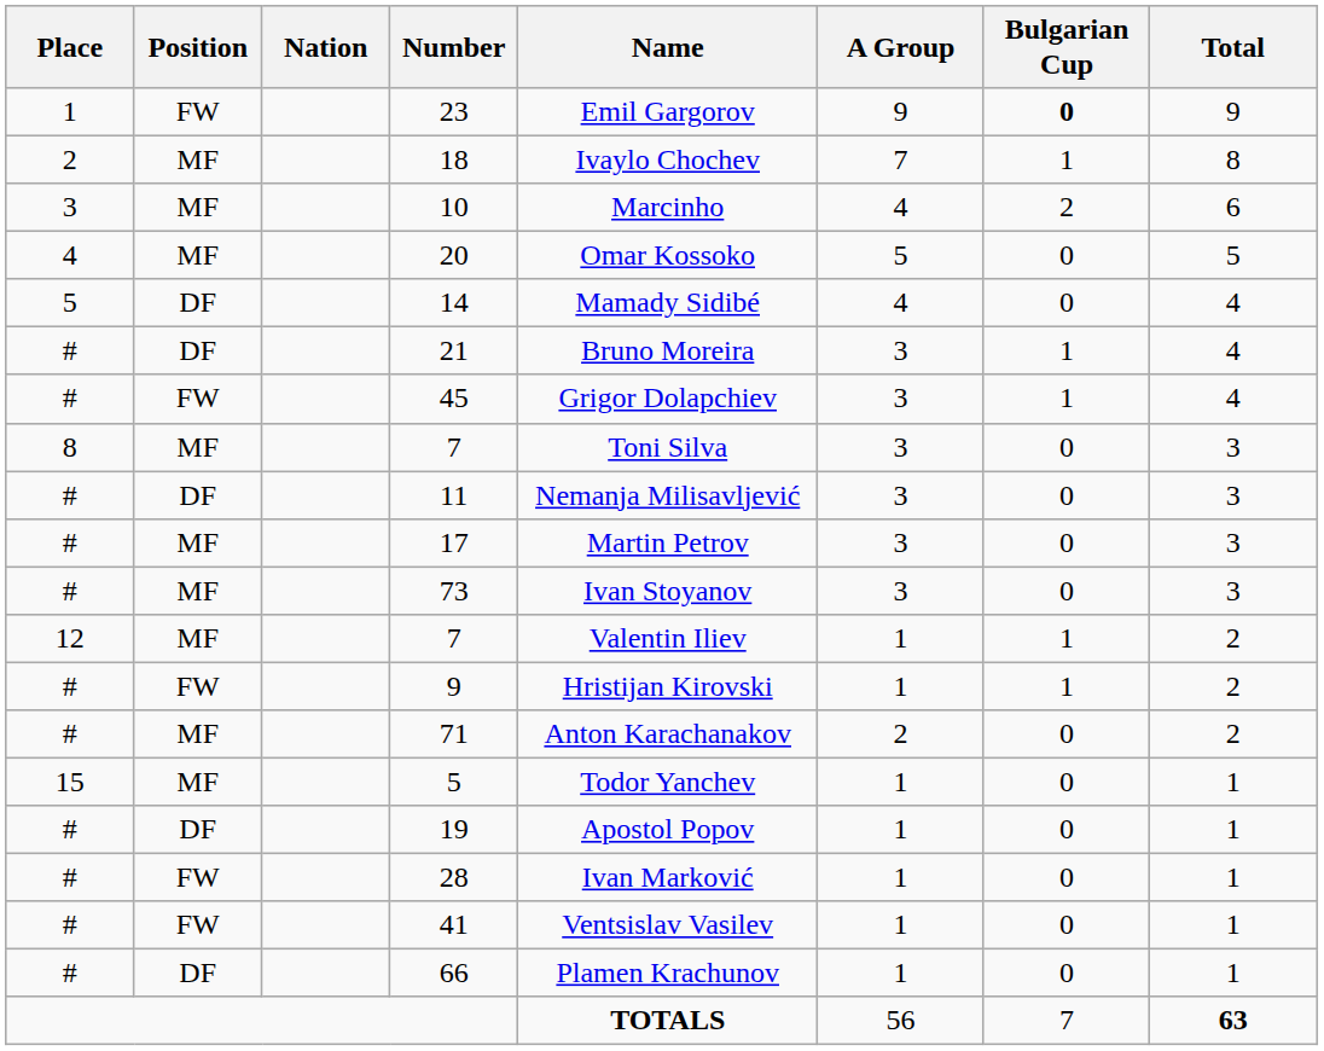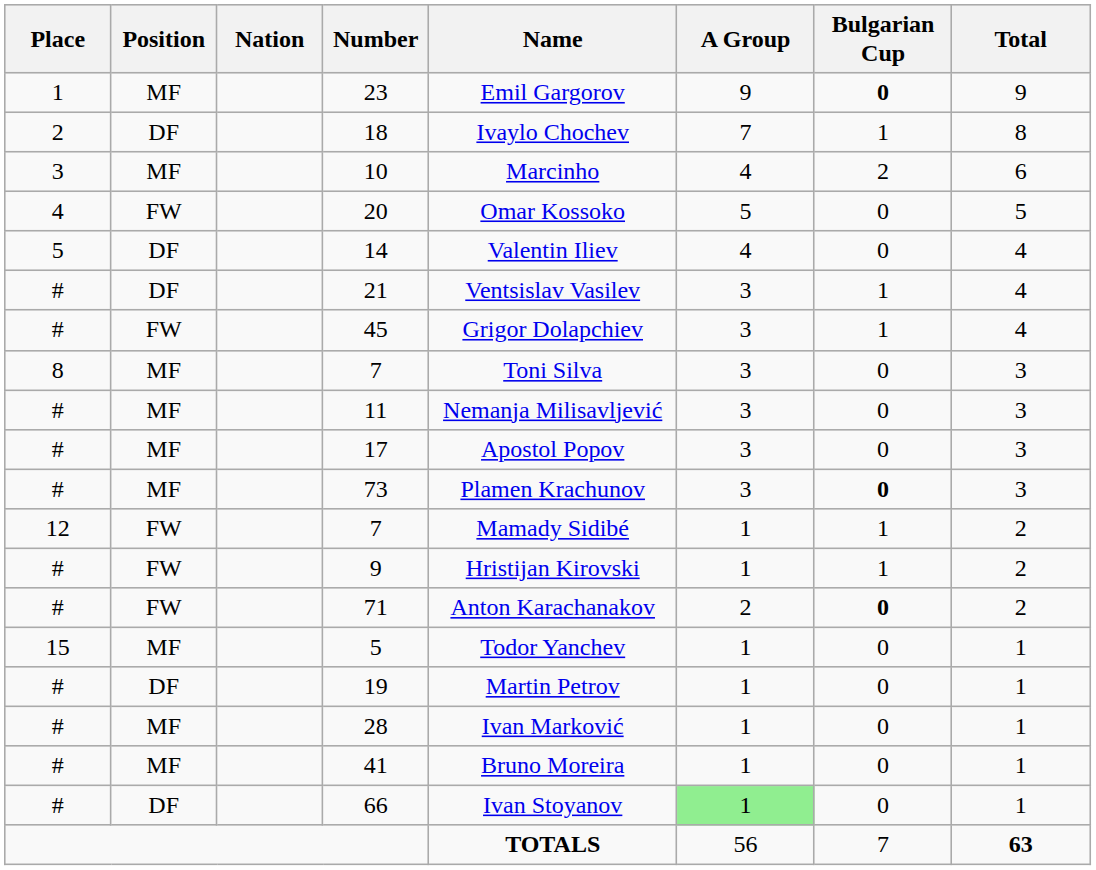 <table class="wikitable" style="font-size: 95%; text-align: center;">
 <tr>
 <th width=60>Place</th>
 <th width=60>Position</th>
 <th width=60>Nation</th>
 <th width=60>Number</th>
 <th width=150>Name</th>
 <th width=80>A Group</th>
 <th width=80>Bulgarian Cup</th>
 <th width=80><strong>Total</strong></th>
 </tr>
 <tr>
 <td>1</td>
-<td>FW</td>
+<td>MF</td>
 <td></td>
 <td>23</td>
 <td><a href='#'>Emil Gargorov</a></td>
 <td>9</td>
 <td><strong>0</strong></td>
 <td>9</td>
 </tr>
 <tr>
 <td>2</td>
-<td>MF</td>
+<td>DF</td>
 <td></td>
 <td>18</td>
 <td><a href='#'>Ivaylo Chochev</a></td>
 <td>7</td>
 <td>1</td>
 <td>8</td>
 </tr>
 <tr>
 <td>3</td>
 <td>MF</td>
 <td></td>
 <td>10</td>
 <td><a href='#'>Marcinho</a></td>
 <td>4</td>
 <td>2</td>
 <td>6</td>
 </tr>
 <tr>
 <td>4</td>
-<td>MF</td>
+<td>FW</td>
 <td></td>
 <td>20</td>
 <td><a href='#'>Omar Kossoko</a></td>
 <td>5</td>
 <td>0</td>
 <td>5</td>
 </tr>
 <tr>
 <td>5</td>
 <td>DF</td>
 <td></td>
 <td>14</td>
-<td><a href='#'>Mamady Sidibé</a></td>
+<td><a href='#'>Valentin Iliev</a></td>
 <td>4</td>
 <td>0</td>
 <td>4</td>
 </tr>
 <tr>
 <td>#</td>
 <td>DF</td>
 <td></td>
 <td>21</td>
-<td><a href='#'>Bruno Moreira</a></td>
+<td><a href='#'>Ventsislav Vasilev</a></td>
 <td>3</td>
 <td>1</td>
 <td>4</td>
 </tr>
 <tr>
 <td>#</td>
 <td>FW</td>
 <td></td>
 <td>45</td>
 <td><a href='#'>Grigor Dolapchiev</a></td>
 <td>3</td>
 <td>1</td>
 <td>4</td>
 </tr>
 <tr>
 <td>8</td>
 <td>MF</td>
 <td></td>
 <td>7</td>
 <td><a href='#'>Toni Silva</a></td>
 <td>3</td>
 <td>0</td>
 <td>3</td>
 </tr>
 <tr>
 <td>#</td>
-<td>DF</td>
+<td>MF</td>
 <td></td>
 <td>11</td>
 <td><a href='#'>Nemanja Milisavljević</a></td>
 <td>3</td>
 <td>0</td>
 <td>3</td>
 </tr>
 <tr>
 <td>#</td>
 <td>MF</td>
 <td></td>
 <td>17</td>
-<td><a href='#'>Martin Petrov</a></td>
+<td><a href='#'>Apostol Popov</a></td>
 <td>3</td>
 <td>0</td>
 <td>3</td>
 </tr>
 <tr>
 <td>#</td>
 <td>MF</td>
 <td></td>
 <td>73</td>
-<td><a href='#'>Ivan Stoyanov</a></td>
+<td><a href='#'>Plamen Krachunov</a></td>
 <td>3</td>
-<td>0</td>
+<td><strong>0</strong></td>
 <td>3</td>
 </tr>
 <tr>
 <td>12</td>
-<td>MF</td>
+<td>FW</td>
 <td></td>
 <td>7</td>
-<td><a href='#'>Valentin Iliev</a></td>
+<td><a href='#'>Mamady Sidibé</a></td>
 <td>1</td>
 <td>1</td>
 <td>2</td>
 </tr>
 <tr>
 <td>#</td>
 <td>FW</td>
 <td></td>
 <td>9</td>
 <td><a href='#'>Hristijan Kirovski</a></td>
 <td>1</td>
 <td>1</td>
 <td>2</td>
 </tr>
 <tr>
 <td>#</td>
-<td>MF</td>
+<td>FW</td>
 <td></td>
 <td>71</td>
 <td><a href='#'>Anton Karachanakov</a></td>
 <td>2</td>
-<td>0</td>
+<td><strong>0</strong></td>
 <td>2</td>
 </tr>
 <tr>
 <td>15</td>
 <td>MF</td>
 <td></td>
 <td>5</td>
 <td><a href='#'>Todor Yanchev</a></td>
 <td>1</td>
 <td>0</td>
 <td>1</td>
 </tr>
 <tr>
 <td>#</td>
 <td>DF</td>
 <td></td>
 <td>19</td>
-<td><a href='#'>Apostol Popov</a></td>
+<td><a href='#'>Martin Petrov</a></td>
 <td>1</td>
 <td>0</td>
 <td>1</td>
 </tr>
 <tr>
 <td>#</td>
-<td>FW</td>
+<td>MF</td>
 <td></td>
 <td>28</td>
 <td><a href='#'>Ivan Marković</a></td>
 <td>1</td>
 <td>0</td>
 <td>1</td>
 </tr>
 <tr>
 <td>#</td>
-<td>FW</td>
+<td>MF</td>
 <td></td>
 <td>41</td>
-<td><a href='#'>Ventsislav Vasilev</a></td>
+<td><a href='#'>Bruno Moreira</a></td>
 <td>1</td>
 <td>0</td>
 <td>1</td>
 </tr>
 <tr>
 <td>#</td>
 <td>DF</td>
 <td></td>
 <td>66</td>
-<td><a href='#'>Plamen Krachunov</a></td>
-<td>1</td>
+<td><a href='#'>Ivan Stoyanov</a></td>
+<td style="background: lightgreen;">1</td>
 <td>0</td>
 <td>1</td>
 </tr>
 <tr>
 <td colspan="4"></td>
 <td><strong>TOTALS</strong></td>
 <td>56</td>
 <td>7</td>
 <td><strong>63</strong></td>
 </tr>
 </table>
